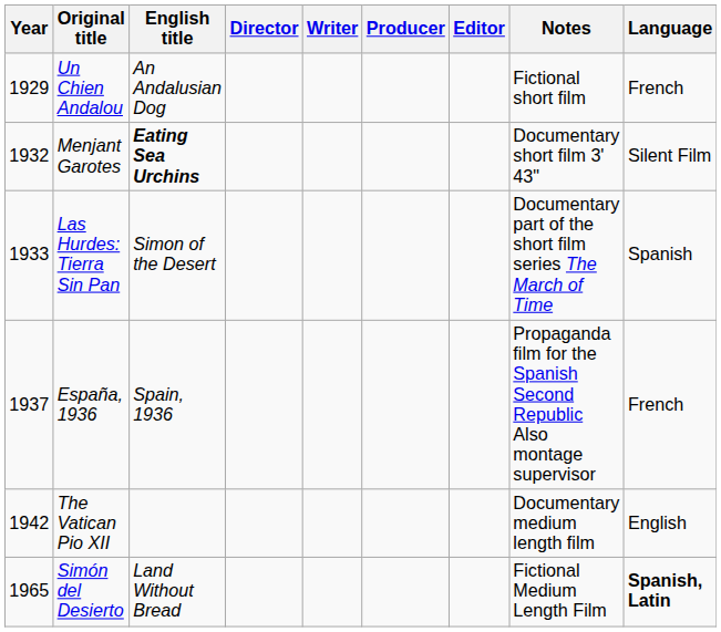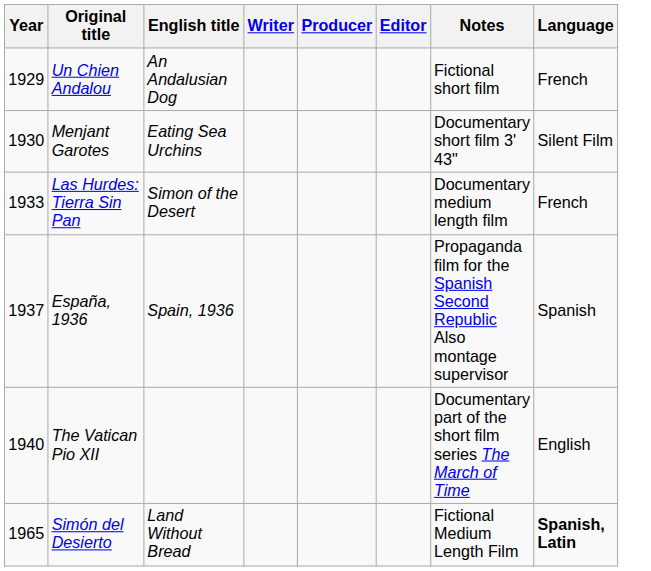 <table class="wikitable sortable">
 <tr>
 <th width="4%">Year</th>
 <th width="17%">Original title</th>
 <th width="17%">English title</th>
-<th><a href='#'>Director</a></th>
 <th><a href='#'>Writer</a></th>
 <th><a href='#'>Producer</a></th>
 <th><a href='#'>Editor</a></th>
 <th>Notes</th>
 <th width="4%">Language</th>
 </tr>
 <tr>
 <td>1929</td>
 <td><em><a href='#'>Un Chien Andalou</a></em></td>
 <td><em>An Andalusian Dog</em></td>
 <td></td>
 <td></td>
 <td></td>
-<td></td>
 <td>Fictional short film</td>
 <td>French</td>
 </tr>
 <tr>
-<td>1932</td>
+<td>1930</td>
 <td><em>Menjant Garotes</em></td>
-<td><strong><em>Eating Sea Urchins</em></strong></td>
-<td></td>
+<td><em>Eating Sea Urchins</em></td>
 <td></td>
 <td></td>
 <td></td>
 <td>Documentary short film 3' 43"</td>
 <td>Silent Film</td>
 </tr>
 <tr>
 <td>1933</td>
 <td><em><a href='#'>Las Hurdes: Tierra Sin Pan</a></em></td>
 <td><em>Simon of the Desert</em></td>
 <td></td>
 <td></td>
 <td></td>
-<td></td>
-<td>Documentary part of the short film series <em><a href='#'>The March of Time</a></em></td>
-<td>Spanish</td>
+<td>Documentary medium length film</td>
+<td>French</td>
 </tr>
 <tr>
 <td>1937</td>
 <td><em>España, 1936</em></td>
 <td><em>Spain, 1936</em></td>
 <td></td>
 <td></td>
 <td></td>
-<td></td>
 <td>Propaganda film for the <a href='#'>Spanish Second Republic</a><br>Also montage supervisor</td>
-<td>French</td>
+<td>Spanish</td>
 </tr>
 <tr>
-<td>1942</td>
+<td>1940</td>
 <td><em>The Vatican Pio XII</em></td>
 <td></td>
 <td></td>
 <td></td>
 <td></td>
-<td></td>
-<td>Documentary medium length film</td>
+<td>Documentary part of the short film series <em><a href='#'>The March of Time</a></em></td>
 <td>English</td>
 </tr>
 <tr>
 <td>1965</td>
 <td><em><a href='#'>Simón del Desierto</a></em></td>
 <td><em>Land Without Bread</em></td>
 <td></td>
 <td></td>
 <td></td>
-<td></td>
 <td>Fictional Medium Length Film</td>
 <td><strong>Spanish, Latin</strong></td>
 </tr>
 </table>
